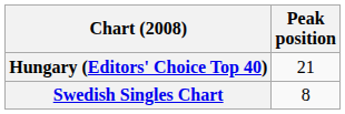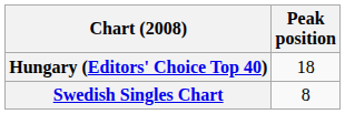 <table class="wikitable plainrowheaders">
 <tr>
 <th scope="col">Chart (2008)</th>
 <th scope="col">Peak<br>position</th>
 </tr>
 <tr>
 <th scope="row">Hungary (<a href='#'>Editors' Choice Top 40</a>)</th>
-<td style="text-align:center;">21</td>
+<td style="text-align:center;">18</td>
 </tr>
 <tr>
 <th scope="row"><a href='#'>Swedish Singles Chart</a></th>
 <td style="text-align:center;">8</td>
 </tr>
 </table>
